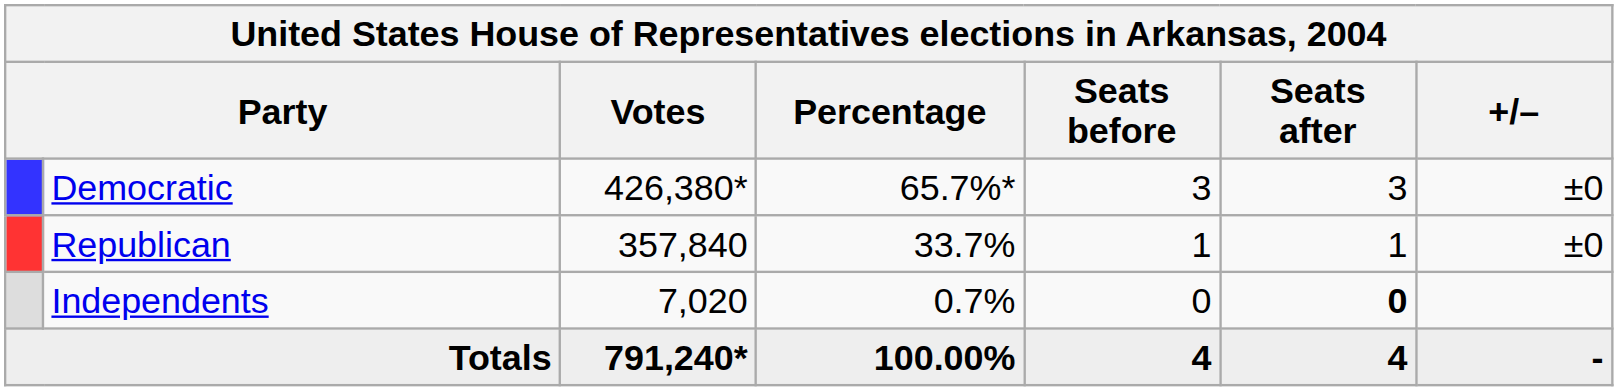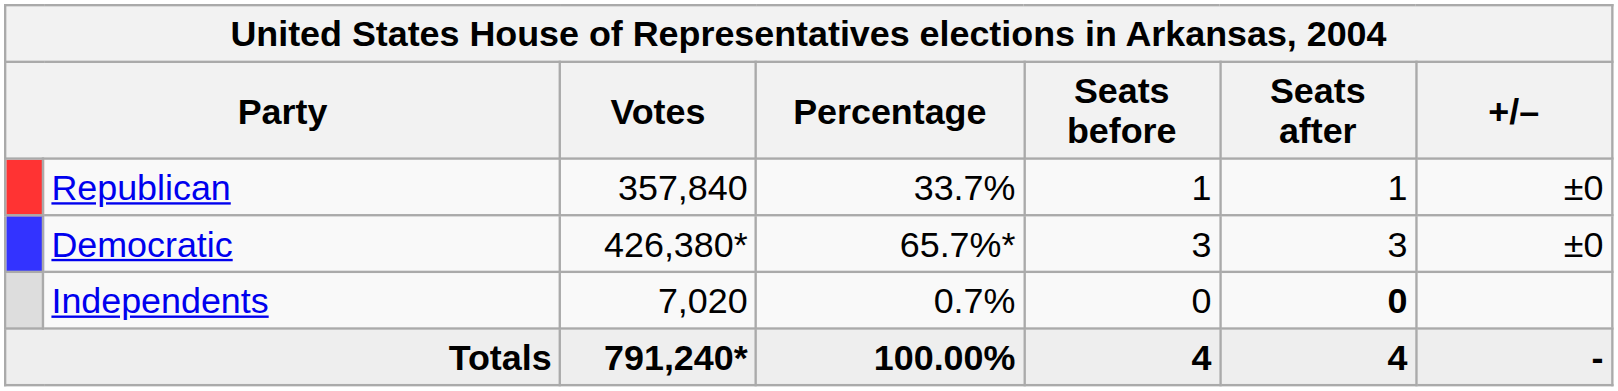 <table class="wikitable" style="font-size: 95%;">
 <tr>
 <th colspan="7">United States House of Representatives elections in Arkansas, 2004</th>
 </tr>
 <tr>
 <th colspan=2 style="width: 15em">Party</th>
 <th style="width: 5em">Votes</th>
 <th style="width: 7em">Percentage</th>
 <th style="width: 5em">Seats before</th>
 <th style="width: 5em">Seats after</th>
 <th style="width: 5em">+/–</th>
 </tr>
 <tr>
+<th style="background-color:#FF3333; width: 3px"></th>
+<td style="width: 130px"><a href='#'>Republican</a></td>
+<td align="right">357,840</td>
+<td align="right">33.7%</td>
+<td align="right">1</td>
+<td align="right">1</td>
+<td align="right">±0</td>
+</tr>
+<tr>
 <th style="background-color:#3333FF; width: 3px"></th>
 <td style="width: 130px"><a href='#'>Democratic</a></td>
 <td align="right">426,380*</td>
 <td align="right">65.7%*</td>
 <td align="right">3</td>
 <td align="right">3</td>
-<td align="right">±0</td>
-</tr>
-<tr>
-<th style="background-color:#FF3333; width: 3px"></th>
-<td style="width: 130px"><a href='#'>Republican</a></td>
-<td align="right">357,840</td>
-<td align="right">33.7%</td>
-<td align="right">1</td>
-<td align="right">1</td>
 <td align="right">±0</td>
 </tr>
 <tr>
 <th style="background-color:#DDDDDD; width: 3px"></th>
 <td style="width: 130px"><a href='#'>Independents</a></td>
 <td align="right">7,020</td>
 <td align="right">0.7%</td>
 <td align="right">0</td>
 <td align="right"><strong>0</strong></td>
 </tr>
 <tr bgcolor="#EEEEEE">
 <td colspan="2" align="right"><strong>Totals</strong></td>
 <td align="right"><strong>791,240*</strong></td>
 <td align="right"><strong>100.00%</strong></td>
 <td align="right"><strong>4</strong></td>
 <td align="right"><strong>4</strong></td>
 <td align="right"><strong>-</strong></td>
 </tr>
 </table>
